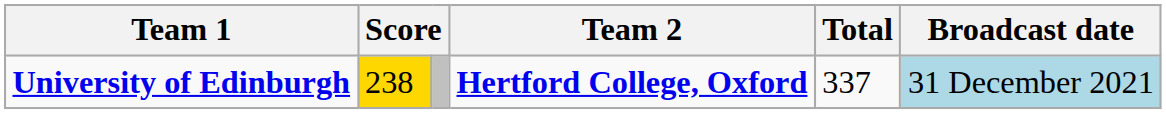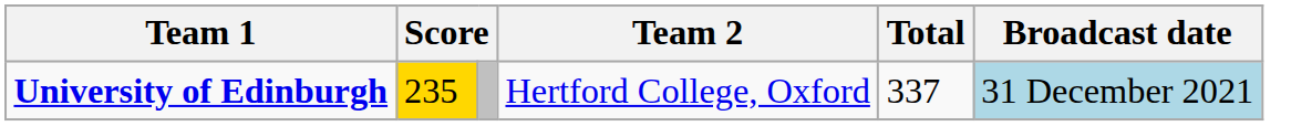 <table class="wikitable">
 <tr>
 <th>Team 1</th>
 <th colspan=2>Score</th>
 <th>Team 2</th>
 <th>Total</th>
 <th>Broadcast date</th>
 </tr>
 <tr>
 <td><strong><a href='#'>University of Edinburgh</a></strong></td>
-<td style="background:gold">238</td>
+<td style="background:gold">235</td>
 <td style="background:silver"></td>
-<td><strong><a href='#'>Hertford College, Oxford</a></strong></td>
+<td><a href='#'>Hertford College, Oxford</a></td>
 <td>337</td>
 <td style="background: lightblue;">31 December 2021</td>
 </tr>
 </table>
